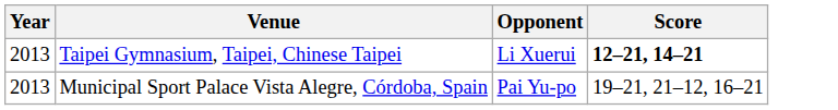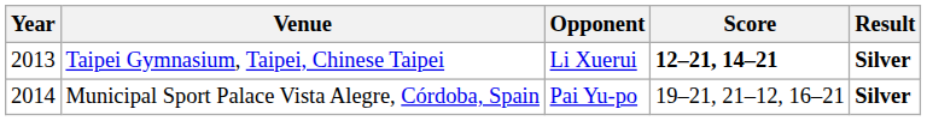 <table class="sortable wikitable" style="font-size: 90%;">
 <tr>
 <th>Year</th>
 <th>Venue</th>
 <th>Opponent</th>
 <th>Score</th>
+<th>Result</th>
 </tr>
 <tr style="background:white">
 <td align="center">2013</td>
 <td align="left"><a href='#'>Taipei Gymnasium</a>, <a href='#'>Taipei, Chinese Taipei</a></td>
 <td align="left"> <a href='#'>Li Xuerui</a></td>
 <td align="left"><strong>12–21, 14–21</strong></td>
+<td style="text-align:left; background:white"> <strong>Silver</strong></td>
 </tr>
 <tr style="background:white">
-<td align="center">2013</td>
+<td align="center">2014</td>
 <td align="left">Municipal Sport Palace Vista Alegre, <a href='#'>Córdoba, Spain</a></td>
 <td align="left"> <a href='#'>Pai Yu-po</a></td>
 <td align="left">19–21, 21–12, 16–21</td>
+<td style="text-align:left; background:white"> <strong>Silver</strong></td>
 </tr>
 </table>
